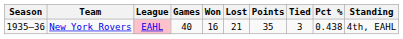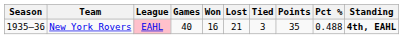 <table class="wikitable">
 <tr>
 <th>Season</th>
 <th>Team</th>
 <th>League</th>
 <th>Games</th>
 <th>Won</th>
 <th>Lost</th>
+<th>Tied</th>
 <th>Points</th>
-<th>Tied</th>
 <th>Pct %</th>
 <th>Standing</th>
 </tr>
 <tr align="center">
 <td>1935–36</td>
 <td><a href='#'>New York Rovers</a></td>
 <td style="background: pink;"><a href='#'>EAHL</a></td>
 <td>40</td>
 <td>16</td>
 <td>21</td>
+<td>3</td>
 <td>35</td>
-<td>3</td>
-<td>0.438</td>
-<td>4th, EAHL</td>
+<td>0.488</td>
+<td><strong>4th, EAHL</strong></td>
 </tr>
 </table>
